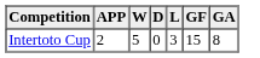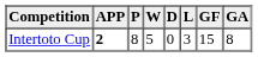 <table border="1" cellspacing="0" cellpadding="2">
 <tr ---->
 <th style="background:#efefef;">Competition</th>
 <th style="background:#efefef;">APP</th>
+<th style="background:#efefef;">P</th>
 <th style="background:#efefef;">W</th>
 <th style="background:#efefef;">D</th>
 <th style="background:#efefef;">L</th>
 <th style="background:#efefef;">GF</th>
 <th style="background:#efefef;">GA</th>
 </tr>
 <tr ---->
 <td><a href='#'>Intertoto Cup</a></td>
-<td>2</td>
+<td><strong>2</strong></td>
+<td>8</td>
 <td>5</td>
 <td>0</td>
 <td>3</td>
 <td>15</td>
 <td>8</td>
 </tr>
 </table>
